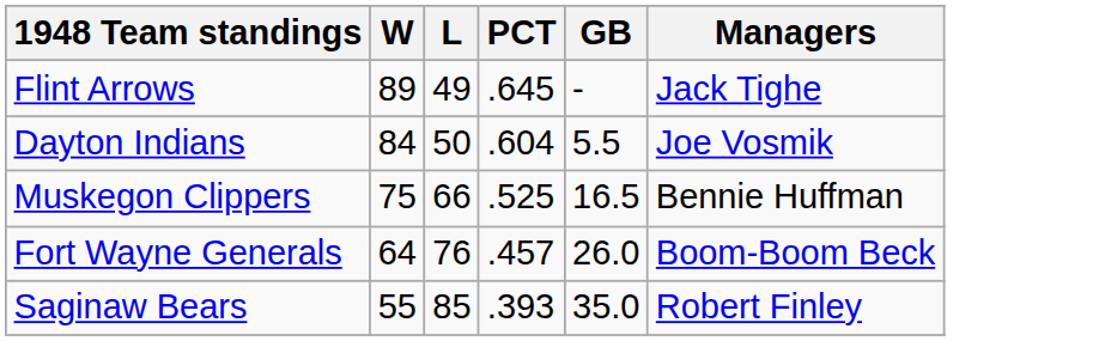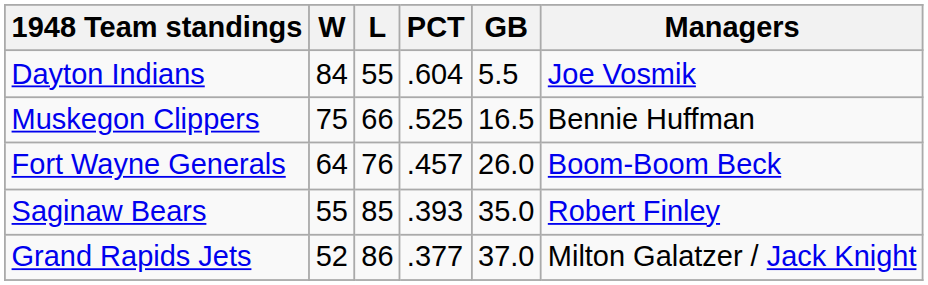 <table class="wikitable">
 <tr>
 <th>1948 Team standings</th>
 <th>W</th>
 <th>L</th>
 <th>PCT</th>
 <th>GB</th>
 <th>Managers</th>
 </tr>
 <tr>
-<td><a href='#'>Flint Arrows</a></td>
-<td>89</td>
-<td>49</td>
-<td>.645</td>
-<td>-</td>
-<td><a href='#'>Jack Tighe</a></td>
-</tr>
-<tr>
 <td><a href='#'>Dayton Indians</a></td>
 <td>84</td>
-<td>50</td>
+<td>55</td>
 <td>.604</td>
 <td>5.5</td>
 <td><a href='#'>Joe Vosmik</a></td>
 </tr>
 <tr>
 <td><a href='#'>Muskegon Clippers</a></td>
 <td>75</td>
 <td>66</td>
 <td>.525</td>
 <td>16.5</td>
 <td>Bennie Huffman</td>
 </tr>
 <tr>
 <td><a href='#'>Fort Wayne Generals</a></td>
 <td>64</td>
 <td>76</td>
 <td>.457</td>
 <td>26.0</td>
 <td><a href='#'>Boom-Boom Beck</a></td>
 </tr>
 <tr>
 <td><a href='#'>Saginaw Bears</a></td>
 <td>55</td>
 <td>85</td>
 <td>.393</td>
 <td>35.0</td>
 <td><a href='#'>Robert Finley</a></td>
 </tr>
+<tr>
+<td><a href='#'>Grand Rapids Jets</a></td>
+<td>52</td>
+<td>86</td>
+<td>.377</td>
+<td>37.0</td>
+<td>Milton Galatzer / <a href='#'>Jack Knight</a></td>
+</tr>
 </table>
